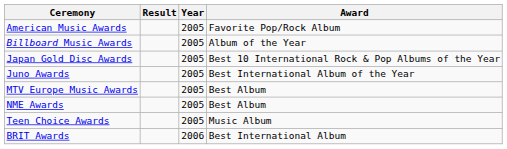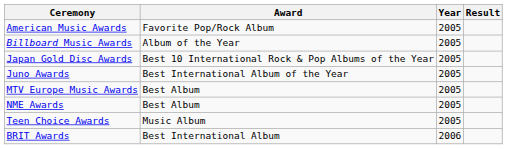 <table class="wikitable">
 <tr>
 <th>Ceremony</th>
+<th>Award</th>
+<th>Year</th>
 <th>Result</th>
-<th>Year</th>
-<th>Award</th>
 </tr>
 <tr>
 <td><a href='#'>American Music Awards</a></td>
+<td>Favorite Pop/Rock Album</td>
+<td>2005</td>
 <td></td>
-<td>2005</td>
-<td>Favorite Pop/Rock Album</td>
 </tr>
 <tr>
 <td><a href='#'><em>Billboard</em> Music Awards</a></td>
+<td>Album of the Year</td>
+<td>2005</td>
 <td></td>
-<td>2005</td>
-<td>Album of the Year</td>
 </tr>
 <tr>
 <td><a href='#'>Japan Gold Disc Awards</a></td>
+<td>Best 10 International Rock & Pop Albums of the Year</td>
+<td>2005</td>
 <td></td>
-<td>2005</td>
-<td>Best 10 International Rock & Pop Albums of the Year</td>
 </tr>
 <tr>
 <td><a href='#'>Juno Awards</a></td>
+<td>Best International Album of the Year</td>
+<td>2005</td>
 <td></td>
-<td>2005</td>
-<td>Best International Album of the Year</td>
 </tr>
 <tr>
 <td><a href='#'>MTV Europe Music Awards</a></td>
+<td>Best Album</td>
+<td>2005</td>
 <td></td>
-<td>2005</td>
-<td>Best Album</td>
 </tr>
 <tr>
 <td><a href='#'>NME Awards</a></td>
+<td>Best Album</td>
+<td>2005</td>
 <td></td>
-<td>2005</td>
-<td>Best Album</td>
 </tr>
 <tr>
 <td><a href='#'>Teen Choice Awards</a></td>
+<td>Music Album</td>
+<td>2005</td>
 <td></td>
-<td>2005</td>
-<td>Music Album</td>
 </tr>
 <tr>
 <td><a href='#'>BRIT Awards</a></td>
+<td>Best International Album</td>
+<td>2006</td>
 <td></td>
-<td>2006</td>
-<td>Best International Album</td>
 </tr>
 </table>
